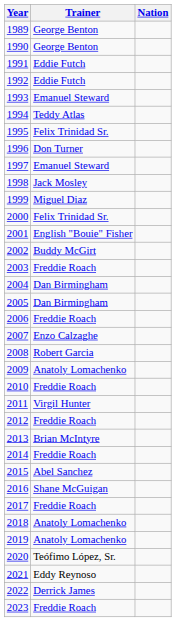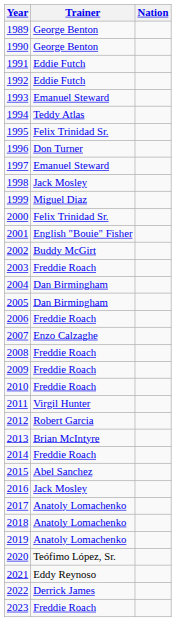 <table class="wikitable">
 <tr style="white-space: nowrap;">
 <th><a href='#'>Year</a></th>
 <th><a href='#'>Trainer</a></th>
 <th><a href='#'>Nation</a></th>
 </tr>
 <tr>
 <td><a href='#'>1989</a></td>
 <td><a href='#'>George Benton</a></td>
 <td></td>
 </tr>
 <tr>
 <td><a href='#'>1990</a></td>
 <td><a href='#'>George Benton</a> </td>
 <td></td>
 </tr>
 <tr>
 <td><a href='#'>1991</a></td>
 <td><a href='#'>Eddie Futch</a></td>
 <td></td>
 </tr>
 <tr>
 <td><a href='#'>1992</a></td>
 <td><a href='#'>Eddie Futch</a> </td>
 <td></td>
 </tr>
 <tr>
 <td><a href='#'>1993</a></td>
 <td><a href='#'>Emanuel Steward</a></td>
 <td></td>
 </tr>
 <tr>
 <td><a href='#'>1994</a></td>
 <td><a href='#'>Teddy Atlas</a></td>
 <td></td>
 </tr>
 <tr>
 <td><a href='#'>1995</a></td>
 <td><a href='#'>Felix Trinidad Sr.</a></td>
 <td></td>
 </tr>
 <tr>
 <td><a href='#'>1996</a></td>
 <td><a href='#'>Don Turner</a></td>
 <td></td>
 </tr>
 <tr>
 <td><a href='#'>1997</a></td>
 <td><a href='#'>Emanuel Steward</a> </td>
 <td></td>
 </tr>
 <tr>
 <td><a href='#'>1998</a></td>
 <td><a href='#'>Jack Mosley</a></td>
 <td></td>
 </tr>
 <tr>
 <td><a href='#'>1999</a></td>
 <td><a href='#'>Miguel Diaz</a></td>
 <td></td>
 </tr>
 <tr>
 <td><a href='#'>2000</a></td>
 <td><a href='#'>Felix Trinidad Sr.</a> </td>
 <td></td>
 </tr>
 <tr>
 <td><a href='#'>2001</a></td>
 <td><a href='#'>English "Bouie" Fisher</a></td>
 <td></td>
 </tr>
 <tr>
 <td><a href='#'>2002</a></td>
 <td><a href='#'>Buddy McGirt</a></td>
 <td></td>
 </tr>
 <tr>
 <td><a href='#'>2003</a></td>
 <td><a href='#'>Freddie Roach</a></td>
 <td></td>
 </tr>
 <tr>
 <td><a href='#'>2004</a></td>
 <td><a href='#'>Dan Birmingham</a></td>
 <td></td>
 </tr>
 <tr>
 <td><a href='#'>2005</a></td>
 <td><a href='#'>Dan Birmingham</a> </td>
 <td></td>
 </tr>
 <tr>
 <td><a href='#'>2006</a></td>
 <td><a href='#'>Freddie Roach</a> </td>
 <td></td>
 </tr>
 <tr>
 <td><a href='#'>2007</a></td>
 <td><a href='#'>Enzo Calzaghe</a></td>
 <td></td>
 </tr>
 <tr>
 <td><a href='#'>2008</a></td>
-<td><a href='#'>Robert Garcia</a></td>
+<td><a href='#'>Freddie Roach</a> </td>
 <td></td>
 </tr>
 <tr>
 <td><a href='#'>2009</a></td>
-<td><a href='#'>Anatoly Lomachenko</a></td>
+<td><a href='#'>Freddie Roach</a> </td>
 <td></td>
 </tr>
 <tr>
 <td><a href='#'>2010</a></td>
 <td><a href='#'>Freddie Roach</a> </td>
 <td></td>
 </tr>
 <tr>
 <td><a href='#'>2011</a></td>
 <td><a href='#'>Virgil Hunter</a></td>
 <td></td>
 </tr>
 <tr>
 <td><a href='#'>2012</a></td>
-<td><a href='#'>Freddie Roach</a> </td>
+<td><a href='#'>Robert Garcia</a></td>
 <td></td>
 </tr>
 <tr>
 <td><a href='#'>2013</a></td>
 <td><a href='#'>Brian McIntyre</a></td>
 <td></td>
 </tr>
 <tr>
 <td><a href='#'>2014</a></td>
 <td><a href='#'>Freddie Roach</a> </td>
 <td></td>
 </tr>
 <tr>
 <td><a href='#'>2015</a></td>
 <td><a href='#'>Abel Sanchez</a></td>
 <td></td>
 </tr>
 <tr>
 <td><a href='#'>2016</a></td>
-<td><a href='#'>Shane McGuigan</a></td>
+<td><a href='#'>Jack Mosley</a></td>
 <td></td>
 </tr>
 <tr>
 <td><a href='#'>2017</a></td>
-<td><a href='#'>Freddie Roach</a> </td>
+<td><a href='#'>Anatoly Lomachenko</a></td>
 <td></td>
 </tr>
 <tr>
 <td><a href='#'>2018</a></td>
 <td><a href='#'>Anatoly Lomachenko</a> </td>
 <td></td>
 </tr>
 <tr>
 <td><a href='#'>2019</a></td>
 <td><a href='#'>Anatoly Lomachenko</a></td>
 <td></td>
 </tr>
 <tr>
 <td><a href='#'>2020</a></td>
 <td>Teófimo López, Sr.</td>
 <td></td>
 </tr>
 <tr>
 <td><a href='#'>2021</a></td>
 <td>Eddy Reynoso </td>
 <td></td>
 </tr>
 <tr>
 <td><a href='#'>2022</a></td>
 <td><a href='#'>Derrick James</a></td>
 <td></td>
 </tr>
 <tr>
 <td><a href='#'>2023</a></td>
 <td><a href='#'>Freddie Roach</a> </td>
 <td></td>
 </tr>
 </table>
